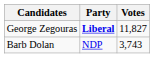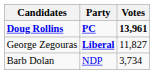 <table class="wikitable">
 <tr>
 <th>Candidates</th>
 <th>Party</th>
 <th>Votes</th>
+</tr>
+<tr>
+<td><strong><a href='#'>Doug Rollins</a></strong></td>
+<td><a href='#'><strong>PC</strong></a></td>
+<td><strong>13,961</strong></td>
 </tr>
 <tr>
 <td>George Zegouras</td>
 <td><strong><a href='#'>Liberal</a></strong></td>
 <td>11,827</td>
 </tr>
 <tr>
 <td>Barb Dolan</td>
 <td><a href='#'>NDP</a></td>
-<td>3,743</td>
+<td>3,734</td>
 </tr>
 </table>
